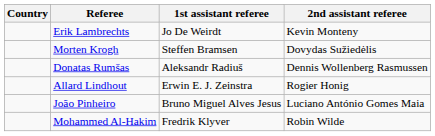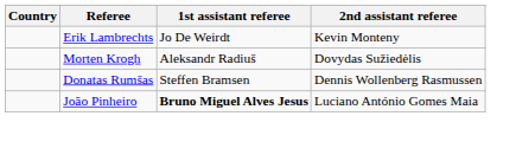 <table class="wikitable">
 <tr>
 <th>Country</th>
 <th>Referee</th>
 <th>1st assistant referee</th>
 <th>2nd assistant referee</th>
 </tr>
 <tr>
 <td></td>
 <td><a href='#'>Erik Lambrechts</a></td>
 <td>Jo De Weirdt</td>
 <td>Kevin Monteny</td>
 </tr>
 <tr>
 <td></td>
 <td><a href='#'>Morten Krogh</a></td>
-<td>Steffen Bramsen</td>
+<td>Aleksandr Radiuš</td>
 <td>Dovydas Sužiedėlis</td>
 </tr>
 <tr>
 <td></td>
 <td><a href='#'>Donatas Rumšas</a></td>
-<td>Aleksandr Radiuš</td>
+<td>Steffen Bramsen</td>
 <td>Dennis Wollenberg Rasmussen</td>
 </tr>
 <tr>
 <td></td>
-<td><a href='#'>Allard Lindhout</a></td>
-<td>Erwin E. J. Zeinstra</td>
-<td>Rogier Honig</td>
-</tr>
-<tr>
-<td></td>
 <td><a href='#'>João Pinheiro</a></td>
-<td>Bruno Miguel Alves Jesus</td>
+<td><strong>Bruno Miguel Alves Jesus</strong></td>
 <td>Luciano António Gomes Maia</td>
 </tr>
-<tr>
-<td></td>
-<td><a href='#'>Mohammed Al-Hakim</a></td>
-<td>Fredrik Klyver</td>
-<td>Robin Wilde</td>
-</tr>
 </table>
